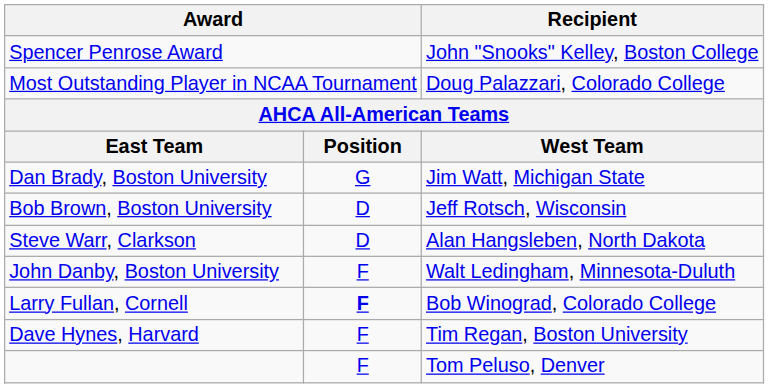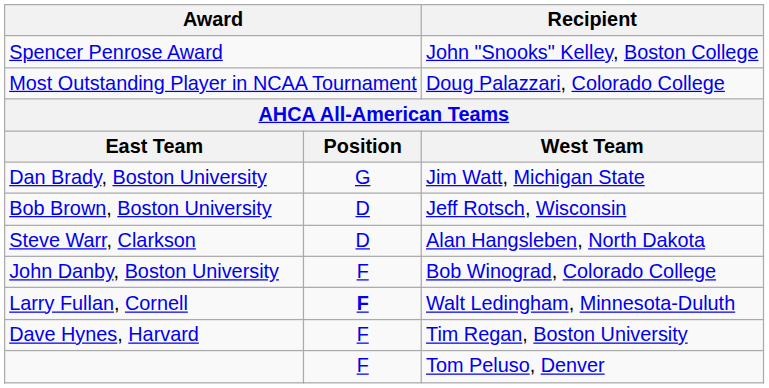 <table class="wikitable">
 <tr>
 <th colspan=2>Award</th>
 <th>Recipient</th>
 </tr>
 <tr>
 <td colspan=2><a href='#'>Spencer Penrose Award</a></td>
 <td><a href='#'>John "Snooks" Kelley</a>, <a href='#'>Boston College</a></td>
 </tr>
 <tr>
 <td colspan=2><a href='#'>Most Outstanding Player in NCAA Tournament</a></td>
 <td><a href='#'>Doug Palazzari</a>, <a href='#'>Colorado College</a></td>
 </tr>
 <tr>
 <th colspan=3><a href='#'>AHCA All-American Teams</a></th>
 </tr>
 <tr>
 <th>East Team</th>
 <th>  Position  </th>
 <th>West Team</th>
 </tr>
 <tr>
 <td><a href='#'>Dan Brady</a>, <a href='#'>Boston University</a></td>
 <td align=center><a href='#'>G</a></td>
 <td><a href='#'>Jim Watt</a>, <a href='#'>Michigan State</a></td>
 </tr>
 <tr>
 <td><a href='#'>Bob Brown</a>, <a href='#'>Boston University</a></td>
 <td align=center><a href='#'>D</a></td>
 <td><a href='#'>Jeff Rotsch</a>, <a href='#'>Wisconsin</a></td>
 </tr>
 <tr>
 <td><a href='#'>Steve Warr</a>, <a href='#'>Clarkson</a></td>
 <td align=center><a href='#'>D</a></td>
 <td><a href='#'>Alan Hangsleben</a>, <a href='#'>North Dakota</a></td>
 </tr>
 <tr>
 <td><a href='#'>John Danby</a>, <a href='#'>Boston University</a></td>
 <td align=center><a href='#'>F</a></td>
-<td><a href='#'>Walt Ledingham</a>, <a href='#'>Minnesota-Duluth</a></td>
+<td><a href='#'>Bob Winograd</a>, <a href='#'>Colorado College</a></td>
 </tr>
 <tr>
 <td><a href='#'>Larry Fullan</a>, <a href='#'>Cornell</a></td>
 <td align=center><strong><a href='#'>F</a></strong></td>
-<td><a href='#'>Bob Winograd</a>, <a href='#'>Colorado College</a></td>
+<td><a href='#'>Walt Ledingham</a>, <a href='#'>Minnesota-Duluth</a></td>
 </tr>
 <tr>
 <td><a href='#'>Dave Hynes</a>, <a href='#'>Harvard</a></td>
 <td align=center><a href='#'>F</a></td>
 <td><a href='#'>Tim Regan</a>, <a href='#'>Boston University</a></td>
 </tr>
 <tr>
 <td></td>
 <td align=center><a href='#'>F</a></td>
 <td><a href='#'>Tom Peluso</a>, <a href='#'>Denver</a></td>
 </tr>
 </table>
